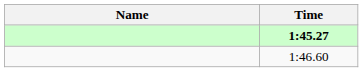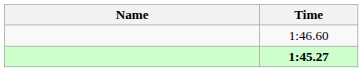 <table class="wikitable" style="text-align:center;">
 <tr>
 <th style="width:19em">Name</th>
 <th style="width:7em">Time</th>
 </tr>
+<tr>
+<td align=left></td>
+<td>1:46.60</td>
+</tr>
 <tr bgcolor=ccffcc>
 <td align=left><strong></strong></td>
 <td><strong>1:45.27</strong></td>
 </tr>
-<tr>
-<td align=left></td>
-<td>1:46.60</td>
-</tr>
 </table>
